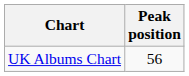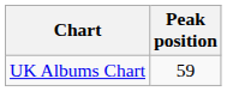 <table class="wikitable sortable">
 <tr>
 <th>Chart</th>
 <th>Peak<br>position</th>
 </tr>
 <tr>
 <td><a href='#'>UK Albums Chart</a></td>
-<td align="center">56</td>
+<td align="center">59</td>
 </tr>
 </table>
